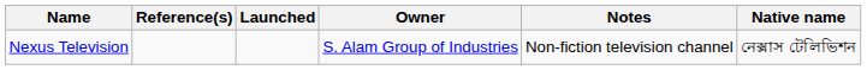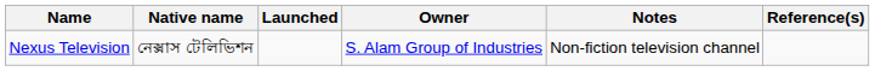 <table class="wikitable sortable">
 <tr>
 <th>Name</th>
-<th>Reference(s)</th>
+<th>Native name</th>
 <th>Launched</th>
 <th>Owner</th>
 <th>Notes</th>
-<th>Native name</th>
+<th>Reference(s)</th>
 </tr>
 <tr>
 <td align="center"><a href='#'>Nexus Television</a></td>
-<td></td>
+<td>নেক্সাস টেলিভিশন</td>
 <td></td>
 <td><a href='#'>S. Alam Group of Industries</a></td>
 <td>Non-fiction television channel</td>
-<td>নেক্সাস টেলিভিশন</td>
+<td></td>
 </tr>
 </table>
